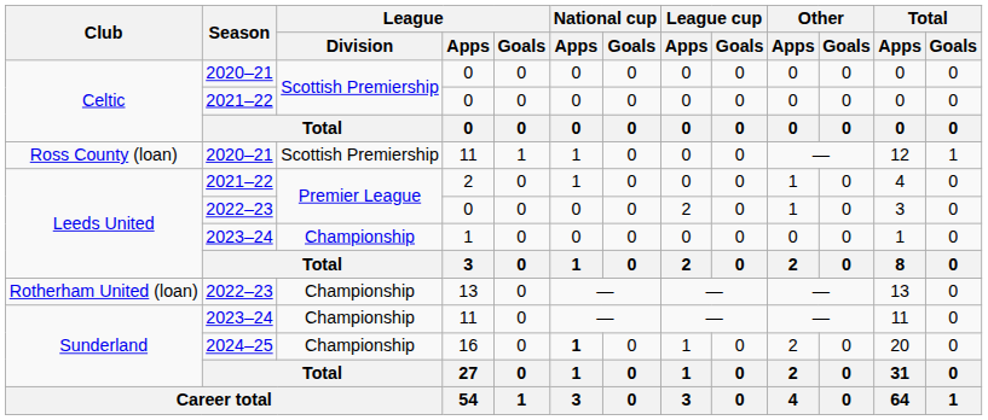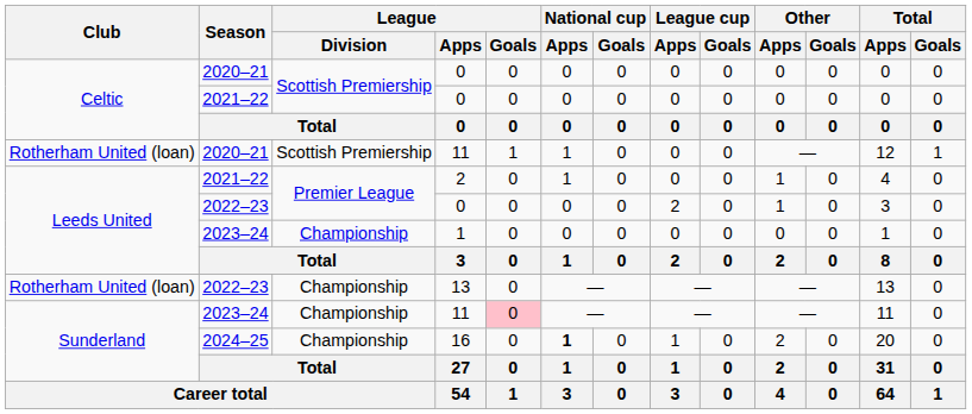 <table class="wikitable" style="text-align:center">
 <tr>
 <th rowspan="2">Club</th>
 <th rowspan="2">Season</th>
 <th colspan="3">League</th>
 <th colspan="2">National cup</th>
 <th colspan="2">League cup</th>
 <th colspan="2">Other</th>
 <th colspan="2">Total</th>
 </tr>
 <tr>
 <th>Division</th>
 <th>Apps</th>
 <th>Goals</th>
 <th>Apps</th>
 <th>Goals</th>
 <th>Apps</th>
 <th>Goals</th>
 <th>Apps</th>
 <th>Goals</th>
 <th>Apps</th>
 <th>Goals</th>
 </tr>
 <tr>
 <td rowspan="3"><a href='#'>Celtic</a></td>
 <td><a href='#'>2020–21</a></td>
 <td rowspan="2"><a href='#'>Scottish Premiership</a></td>
 <td>0</td>
 <td>0</td>
 <td>0</td>
 <td>0</td>
 <td>0</td>
 <td>0</td>
 <td>0</td>
 <td>0</td>
 <td>0</td>
 <td>0</td>
 </tr>
 <tr>
 <td><a href='#'>2021–22</a></td>
 <td>0</td>
 <td>0</td>
 <td>0</td>
 <td>0</td>
 <td>0</td>
 <td>0</td>
 <td>0</td>
 <td>0</td>
 <td>0</td>
 <td>0</td>
 </tr>
 <tr>
 <th colspan="2">Total</th>
 <th>0</th>
 <th>0</th>
 <th>0</th>
 <th>0</th>
 <th>0</th>
 <th>0</th>
 <th>0</th>
 <th>0</th>
 <th>0</th>
 <th>0</th>
 </tr>
 <tr>
-<td><a href='#'>Ross County</a> (loan)</td>
+<td><a href='#'>Rotherham United</a> (loan)</td>
 <td><a href='#'>2020–21</a></td>
 <td>Scottish Premiership</td>
 <td>11</td>
 <td>1</td>
 <td>1</td>
 <td>0</td>
 <td>0</td>
 <td>0</td>
 <td colspan="2">—</td>
 <td>12</td>
 <td>1</td>
 </tr>
 <tr>
 <td rowspan="4"><a href='#'>Leeds United</a></td>
 <td><a href='#'>2021–22</a></td>
 <td rowspan="2"><a href='#'>Premier League</a></td>
 <td>2</td>
 <td>0</td>
 <td>1</td>
 <td>0</td>
 <td>0</td>
 <td>0</td>
 <td>1</td>
 <td>0</td>
 <td>4</td>
 <td>0</td>
 </tr>
 <tr>
 <td><a href='#'>2022–23</a></td>
 <td>0</td>
 <td>0</td>
 <td>0</td>
 <td>0</td>
 <td>2</td>
 <td>0</td>
 <td>1</td>
 <td>0</td>
 <td>3</td>
 <td>0</td>
 </tr>
 <tr>
 <td><a href='#'>2023–24</a></td>
 <td><a href='#'>Championship</a></td>
 <td>1</td>
 <td>0</td>
 <td>0</td>
 <td>0</td>
 <td>0</td>
 <td>0</td>
 <td>0</td>
 <td>0</td>
 <td>1</td>
 <td>0</td>
 </tr>
 <tr>
 <th colspan="2">Total</th>
 <th>3</th>
 <th>0</th>
 <th>1</th>
 <th>0</th>
 <th>2</th>
 <th>0</th>
 <th>2</th>
 <th>0</th>
 <th>8</th>
 <th>0</th>
 </tr>
 <tr>
 <td><a href='#'>Rotherham United</a> (loan)</td>
 <td><a href='#'>2022–23</a></td>
 <td>Championship</td>
 <td>13</td>
 <td>0</td>
 <td colspan="2">—</td>
 <td colspan="2">—</td>
 <td colspan="2">—</td>
 <td>13</td>
 <td>0</td>
 </tr>
 <tr>
 <td rowspan="3"><a href='#'>Sunderland</a></td>
 <td><a href='#'>2023–24</a></td>
 <td>Championship</td>
 <td>11</td>
-<td>0</td>
+<td style="background: pink;">0</td>
 <td colspan="2">—</td>
 <td colspan="2">—</td>
 <td colspan="2">—</td>
 <td>11</td>
 <td>0</td>
 </tr>
 <tr>
 <td><a href='#'>2024–25</a></td>
 <td>Championship</td>
 <td>16</td>
 <td>0</td>
 <td><strong>1</strong></td>
 <td>0</td>
 <td>1</td>
 <td>0</td>
 <td>2</td>
 <td>0</td>
 <td>20</td>
 <td>0</td>
 </tr>
 <tr>
 <th colspan="2">Total</th>
 <th>27</th>
 <th>0</th>
 <th>1</th>
 <th>0</th>
 <th>1</th>
 <th>0</th>
 <th>2</th>
 <th>0</th>
 <th>31</th>
 <th>0</th>
 </tr>
 <tr>
 <th colspan="3">Career total</th>
 <th>54</th>
 <th>1</th>
 <th>3</th>
 <th>0</th>
 <th>3</th>
 <th>0</th>
 <th>4</th>
 <th>0</th>
 <th>64</th>
 <th>1</th>
 </tr>
 </table>
